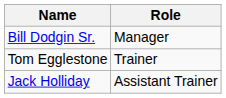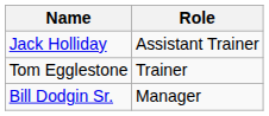 <table class="wikitable">
 <tr>
 <th>Name</th>
 <th>Role</th>
 </tr>
 <tr>
-<td> <a href='#'>Bill Dodgin Sr.</a></td>
-<td>Manager</td>
+<td> <a href='#'>Jack Holliday</a></td>
+<td>Assistant Trainer</td>
 </tr>
 <tr>
 <td> Tom Egglestone</td>
 <td>Trainer</td>
 </tr>
 <tr>
-<td> <a href='#'>Jack Holliday</a></td>
-<td>Assistant Trainer</td>
+<td> <a href='#'>Bill Dodgin Sr.</a></td>
+<td>Manager</td>
 </tr>
 </table>
